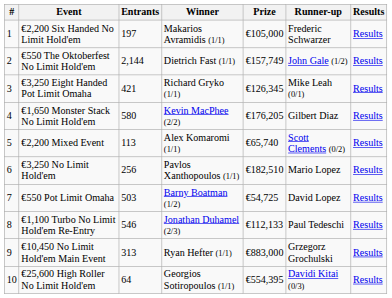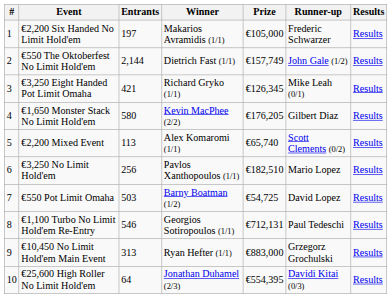 <table class="wikitable sortable">
 <tr>
 <th bgcolor="#FFEBAD">#</th>
 <th bgcolor="#FFEBAD">Event</th>
 <th bgcolor="#FFEBAD">Entrants</th>
 <th bgcolor="#FFEBAD">Winner</th>
 <th bgcolor="#FFEBAD">Prize</th>
 <th bgcolor="#FFEBAD">Runner-up</th>
 <th bgcolor="#FFEBAD">Results</th>
 </tr>
 <tr>
 <td>1</td>
 <td>€2,200 Six Handed No Limit Hold'em</td>
 <td>197</td>
 <td>Makarios Avramidis <small>(1/1)</small></td>
 <td>€105,000</td>
 <td>Frederic Schwarzer</td>
 <td><a href='#'>Results</a></td>
 </tr>
 <tr>
 <td>2</td>
 <td>€550 The Oktoberfest No Limit Hold'em</td>
 <td>2,144</td>
 <td>Dietrich Fast <small>(1/1)</small></td>
 <td>€157,749</td>
 <td><a href='#'>John Gale</a> <small>(1/2)</small></td>
 <td><a href='#'>Results</a></td>
 </tr>
 <tr>
 <td>3</td>
 <td>€3,250 Eight Handed Pot Limit Omaha</td>
 <td>421</td>
 <td>Richard Gryko <small>(1/1)</small></td>
 <td>€126,345</td>
 <td>Mike Leah <small>(0/1)</small></td>
 <td><a href='#'>Results</a></td>
 </tr>
 <tr>
 <td>4</td>
 <td>€1,650 Monster Stack No Limit Hold'em</td>
 <td>580</td>
 <td><a href='#'>Kevin MacPhee</a> <small>(2/2)</small></td>
 <td>€176,205</td>
 <td>Gilbert Diaz</td>
 <td><a href='#'>Results</a></td>
 </tr>
 <tr>
 <td>5</td>
 <td>€2,200 Mixed Event</td>
 <td>113</td>
 <td>Alex Komaromi <small>(1/1)</small></td>
 <td>€65,740</td>
 <td><a href='#'>Scott Clements</a> <small>(0/2)</small></td>
 <td><a href='#'>Results</a></td>
 </tr>
 <tr>
 <td>6</td>
 <td>€3,250 No Limit Hold'em</td>
 <td>256</td>
 <td>Pavlos Xanthopoulos <small>(1/1)</small></td>
 <td>€182,510</td>
 <td>Mario Lopez</td>
 <td><a href='#'>Results</a></td>
 </tr>
 <tr>
 <td>7</td>
 <td>€550 Pot Limit Omaha</td>
 <td>503</td>
 <td><a href='#'>Barny Boatman</a> <small>(1/2)</small></td>
 <td>€54,725</td>
 <td>David Lopez</td>
 <td><a href='#'>Results</a></td>
 </tr>
 <tr>
 <td>8</td>
 <td>€1,100 Turbo No Limit Hold'em Re-Entry</td>
 <td>546</td>
-<td><a href='#'>Jonathan Duhamel</a> <small>(2/3)</small></td>
-<td>€112,133</td>
+<td>Georgios Sotiropoulos <small>(1/1)</small></td>
+<td>€712,131</td>
 <td>Paul Tedeschi</td>
 <td><a href='#'>Results</a></td>
 </tr>
 <tr>
 <td>9</td>
 <td>€10,450 No Limit Hold'em Main Event</td>
 <td>313</td>
 <td>Ryan Hefter <small>(1/1)</small></td>
 <td>€883,000</td>
 <td>Grzegorz Grochulski</td>
 <td><a href='#'>Results</a></td>
 </tr>
 <tr>
 <td>10</td>
 <td>€25,600 High Roller No Limit Hold'em</td>
 <td>64</td>
-<td>Georgios Sotiropoulos <small>(1/1)</small></td>
+<td><a href='#'>Jonathan Duhamel</a> <small>(2/3)</small></td>
 <td>€554,395</td>
 <td><a href='#'>Davidi Kitai</a> <small>(0/3)</small></td>
 <td><a href='#'>Results</a></td>
 </tr>
 </table>
